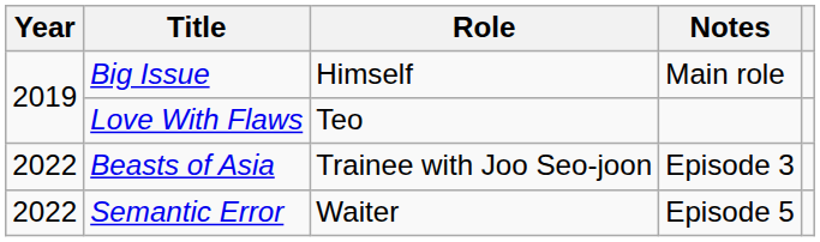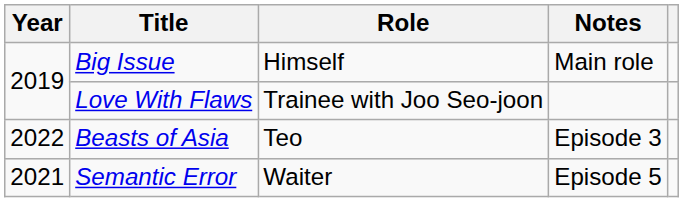 <table class="wikitable">
 <tr>
 <th>Year</th>
 <th>Title</th>
 <th>Role</th>
 <th>Notes</th>
 <th></th>
 </tr>
 <tr>
 <td rowspan="2">2019</td>
 <td><em><a href='#'>Big Issue</a></em></td>
 <td>Himself</td>
 <td>Main role</td>
 <td></td>
 </tr>
 <tr>
 <td><em><a href='#'>Love With Flaws</a></em></td>
-<td>Teo</td>
+<td>Trainee with Joo Seo-joon</td>
 <td></td>
 </tr>
 <tr>
 <td>2022</td>
 <td><em><a href='#'>Beasts of Asia</a></em></td>
-<td>Trainee with Joo Seo-joon</td>
+<td>Teo</td>
 <td>Episode 3</td>
 <td></td>
 </tr>
 <tr>
-<td>2022</td>
+<td>2021</td>
 <td><em><a href='#'>Semantic Error</a></em></td>
 <td>Waiter</td>
 <td>Episode 5</td>
 <td></td>
 </tr>
 </table>
